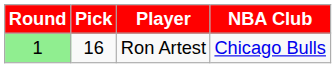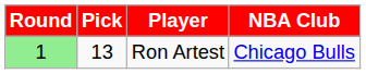 <table class="wikitable">
 <tr>
 <th style="background:red; color:#FFFFFF;">Round</th>
 <th style="background:red; color:#FFFFFF;">Pick</th>
 <th style="background:red; color:#FFFFFF;">Player</th>
 <th style="background:red; color:#FFFFFF;">NBA Club</th>
 </tr>
 <tr style="text-align:center;">
 <td style="background: lightgreen;">1</td>
-<td>16</td>
+<td>13</td>
 <td>Ron Artest</td>
 <td><a href='#'>Chicago Bulls</a></td>
 </tr>
 </table>
